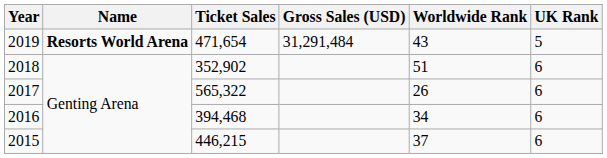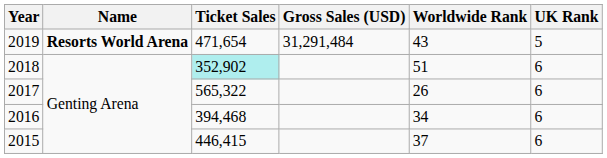 <table class="wikitable sortable">
 <tr>
 <th>Year</th>
 <th>Name</th>
 <th>Ticket Sales</th>
 <th>Gross Sales (USD)</th>
 <th>Worldwide Rank</th>
 <th>UK Rank</th>
 </tr>
 <tr>
 <td>2019</td>
 <td><strong>Resorts World Arena</strong></td>
 <td>471,654</td>
 <td>31,291,484</td>
 <td>43</td>
 <td>5</td>
 </tr>
 <tr>
 <td>2018</td>
 <td rowspan="4">Genting Arena</td>
-<td>352,902</td>
+<td style="background: paleturquoise;">352,902</td>
 <td></td>
 <td>51</td>
 <td>6</td>
 </tr>
 <tr>
 <td>2017</td>
 <td>565,322</td>
 <td></td>
 <td>26</td>
 <td>6</td>
 </tr>
 <tr>
 <td>2016</td>
 <td>394,468</td>
 <td></td>
 <td>34</td>
 <td>6</td>
 </tr>
 <tr>
 <td>2015</td>
-<td>446,215</td>
+<td>446,415</td>
 <td></td>
 <td>37</td>
 <td>6</td>
 </tr>
 </table>
